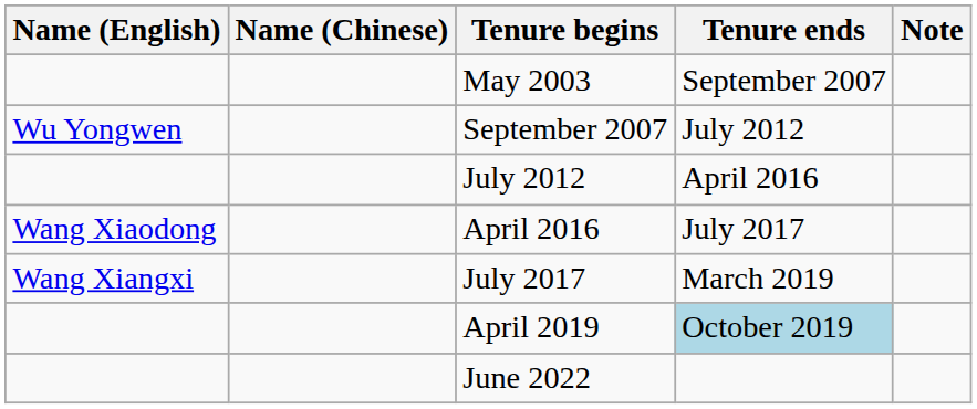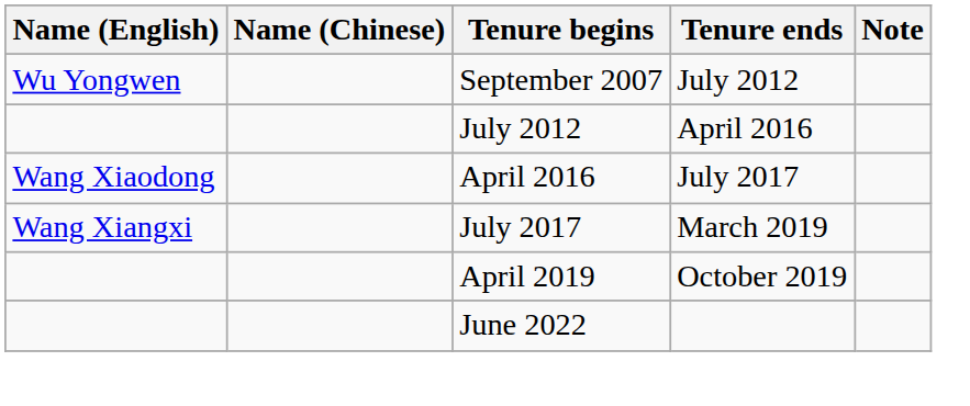 <table class="wikitable">
 <tr>
 <th>Name (English)</th>
 <th>Name (Chinese)</th>
 <th>Tenure begins</th>
 <th>Tenure ends</th>
 <th>Note</th>
-</tr>
-<tr>
-<td></td>
-<td></td>
-<td>May 2003</td>
-<td>September 2007</td>
-<td></td>
 </tr>
 <tr>
 <td><a href='#'>Wu Yongwen</a></td>
 <td></td>
 <td>September 2007</td>
 <td>July 2012</td>
 <td></td>
 </tr>
 <tr>
 <td></td>
 <td></td>
 <td>July 2012</td>
 <td>April 2016</td>
 <td></td>
 </tr>
 <tr>
 <td><a href='#'>Wang Xiaodong</a></td>
 <td></td>
 <td>April 2016</td>
 <td>July 2017</td>
 <td></td>
 </tr>
 <tr>
 <td><a href='#'>Wang Xiangxi</a></td>
 <td></td>
 <td>July 2017</td>
 <td>March 2019</td>
 <td></td>
 </tr>
 <tr>
 <td></td>
 <td></td>
 <td>April 2019</td>
-<td style="background: lightblue;">October 2019</td>
+<td>October 2019</td>
 <td></td>
 </tr>
 <tr>
 <td></td>
 <td></td>
 <td>June 2022</td>
 <td></td>
 <td></td>
 </tr>
 </table>
